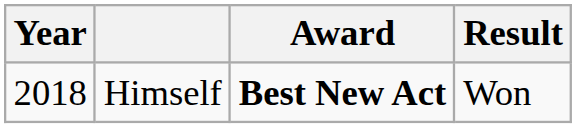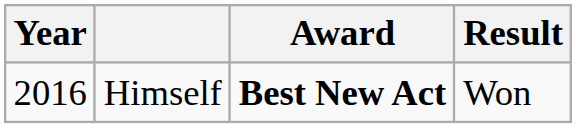 <table class="wikitable">
 <tr>
 <th>Year</th>
 <th></th>
 <th>Award</th>
 <th>Result</th>
 </tr>
 <tr>
-<td>2018</td>
+<td>2016</td>
 <td>Himself</td>
 <td><strong>Best New Act</strong></td>
 <td>Won</td>
 </tr>
 </table>
